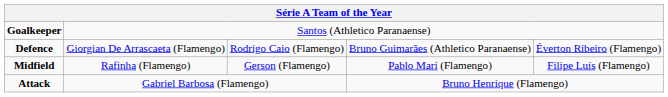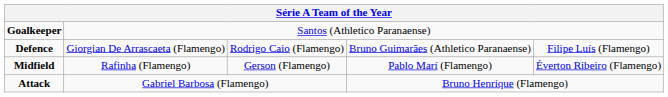 <table class="wikitable" style="text-align:center">
 <tr>
 <th colspan="8"><a href='#'>Série A Team of the Year</a></th>
 </tr>
 <tr>
 <td><strong>Goalkeeper</strong></td>
 <td colspan="7"> <a href='#'>Santos</a> (Athletico Paranaense)</td>
 </tr>
 <tr>
 <td><strong>Defence</strong></td>
 <td> <a href='#'>Giorgian De Arrascaeta</a> (Flamengo)</td>
 <td> <a href='#'>Rodrigo Caio</a> (Flamengo)</td>
 <td> <a href='#'>Bruno Guimarães</a> (Athletico Paranaense)</td>
-<td> <a href='#'>Éverton Ribeiro</a> (Flamengo)</td>
+<td> <a href='#'>Filipe Luís</a> (Flamengo)</td>
 </tr>
 <tr>
 <td><strong>Midfield</strong></td>
 <td> <a href='#'>Rafinha</a> (Flamengo)</td>
 <td> <a href='#'>Gerson</a> (Flamengo)</td>
 <td> <a href='#'>Pablo Marí</a> (Flamengo)</td>
-<td> <a href='#'>Filipe Luís</a> (Flamengo)</td>
+<td> <a href='#'>Éverton Ribeiro</a> (Flamengo)</td>
 </tr>
 <tr>
 <td><strong>Attack</strong></td>
 <td colspan="2"> <a href='#'>Gabriel Barbosa</a> (Flamengo)</td>
 <td colspan="2"> <a href='#'>Bruno Henrique</a> (Flamengo)</td>
 </tr>
 </table>
